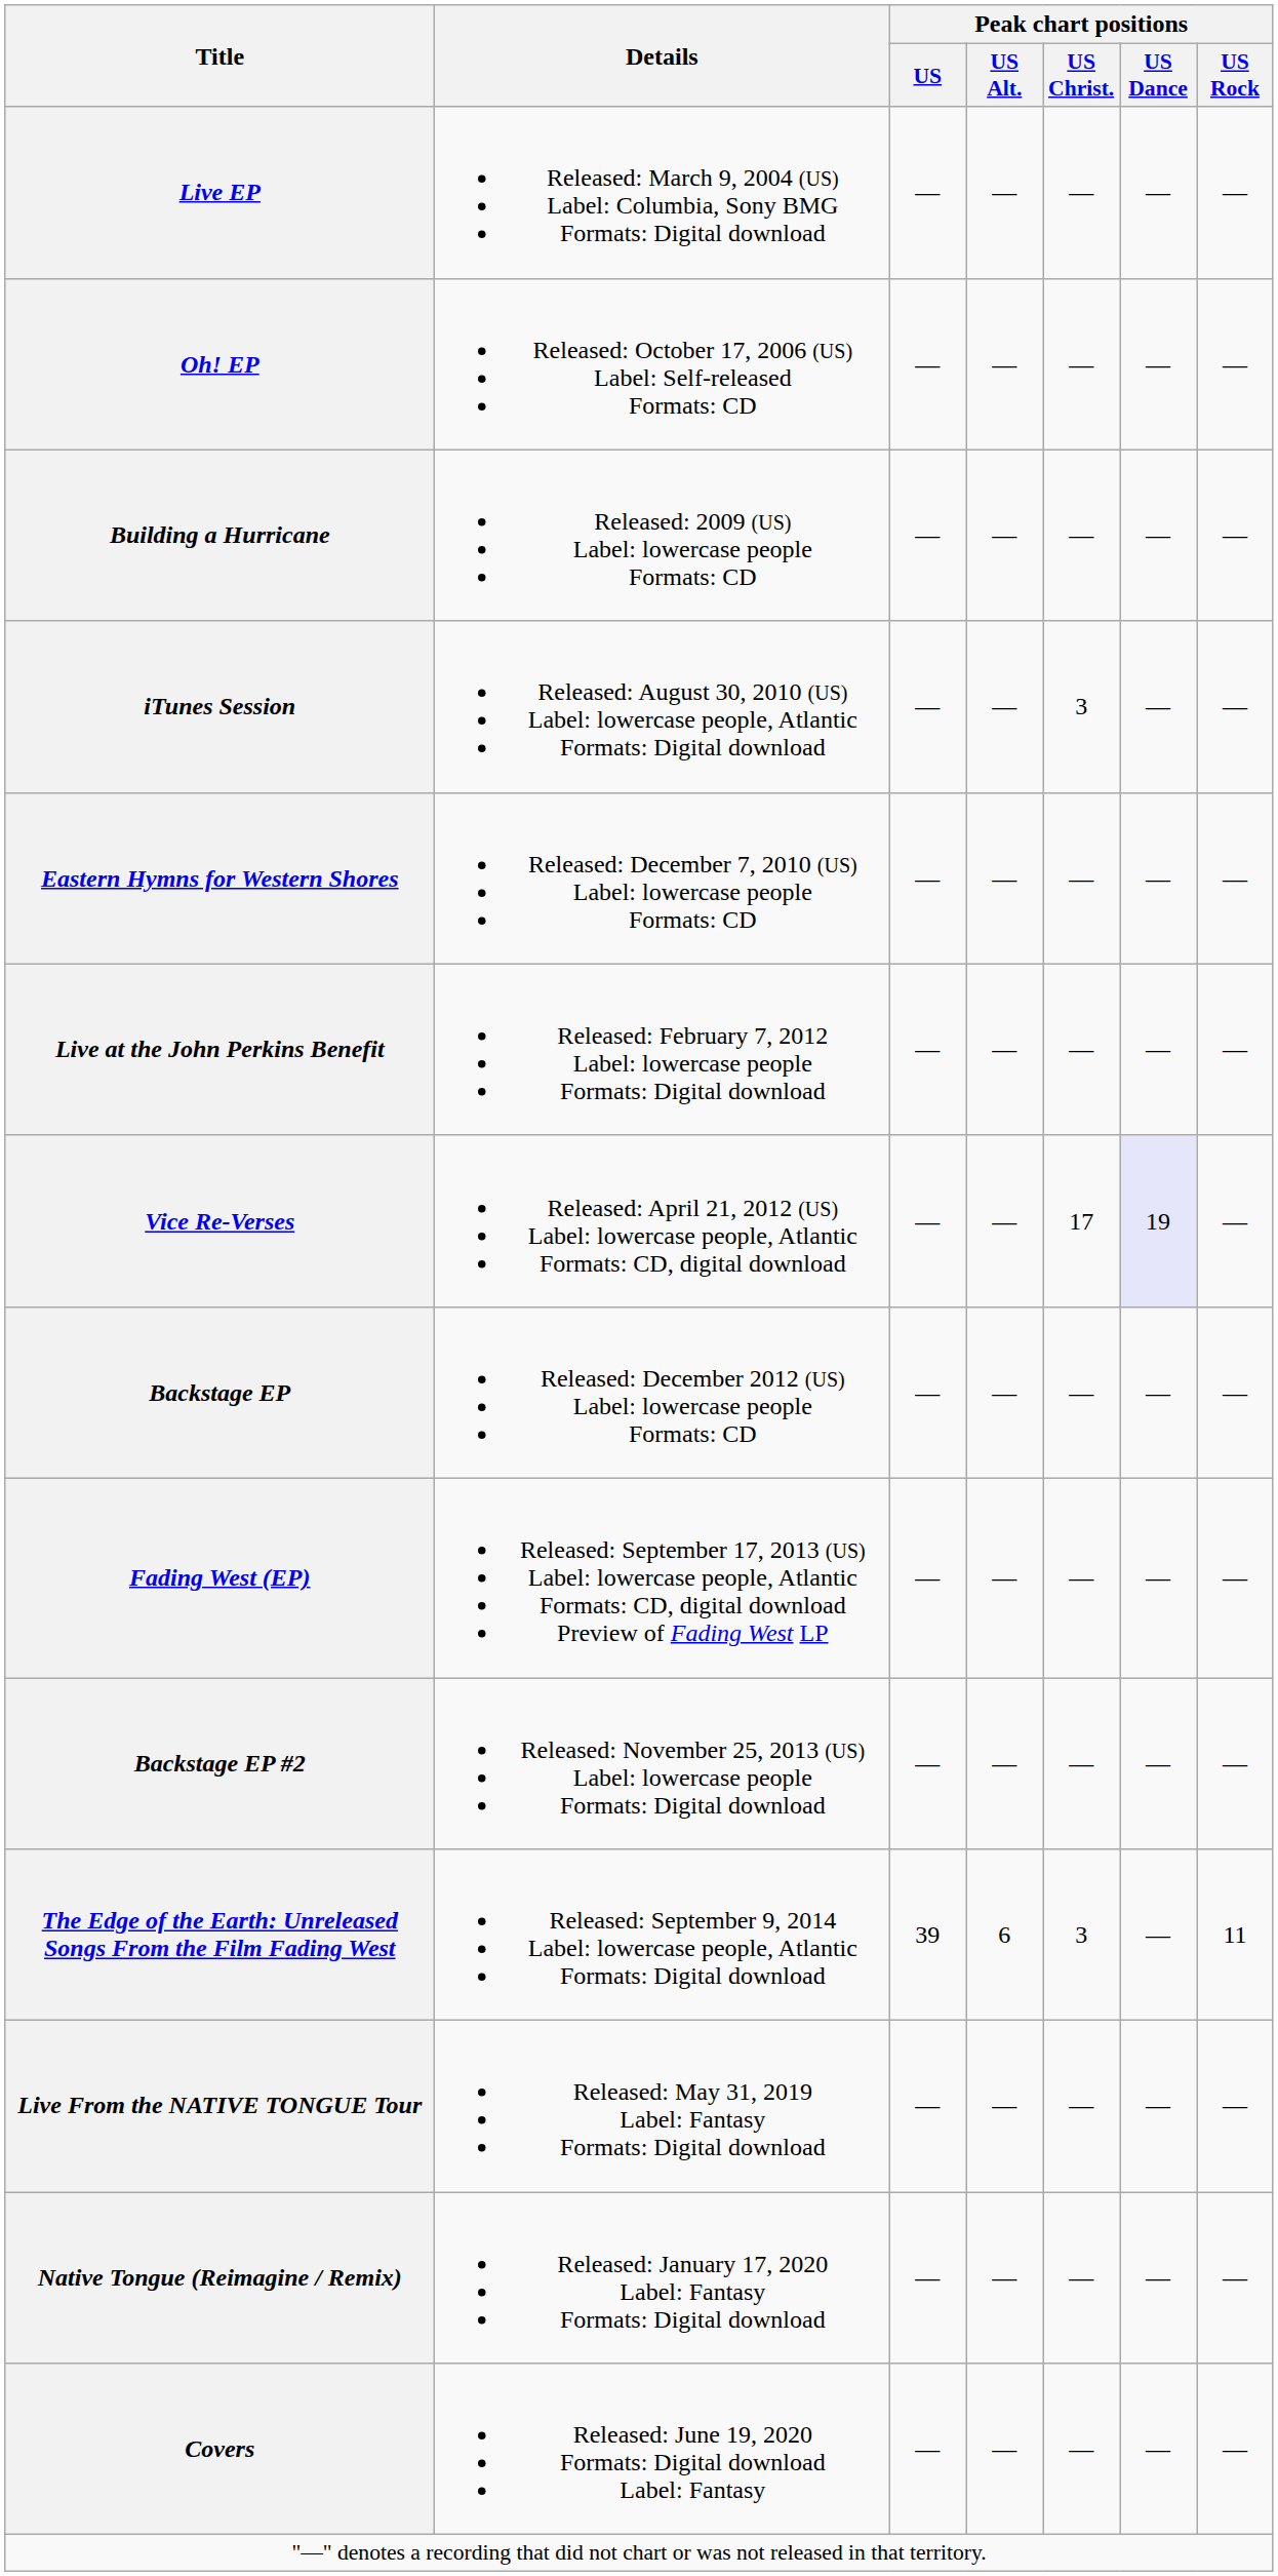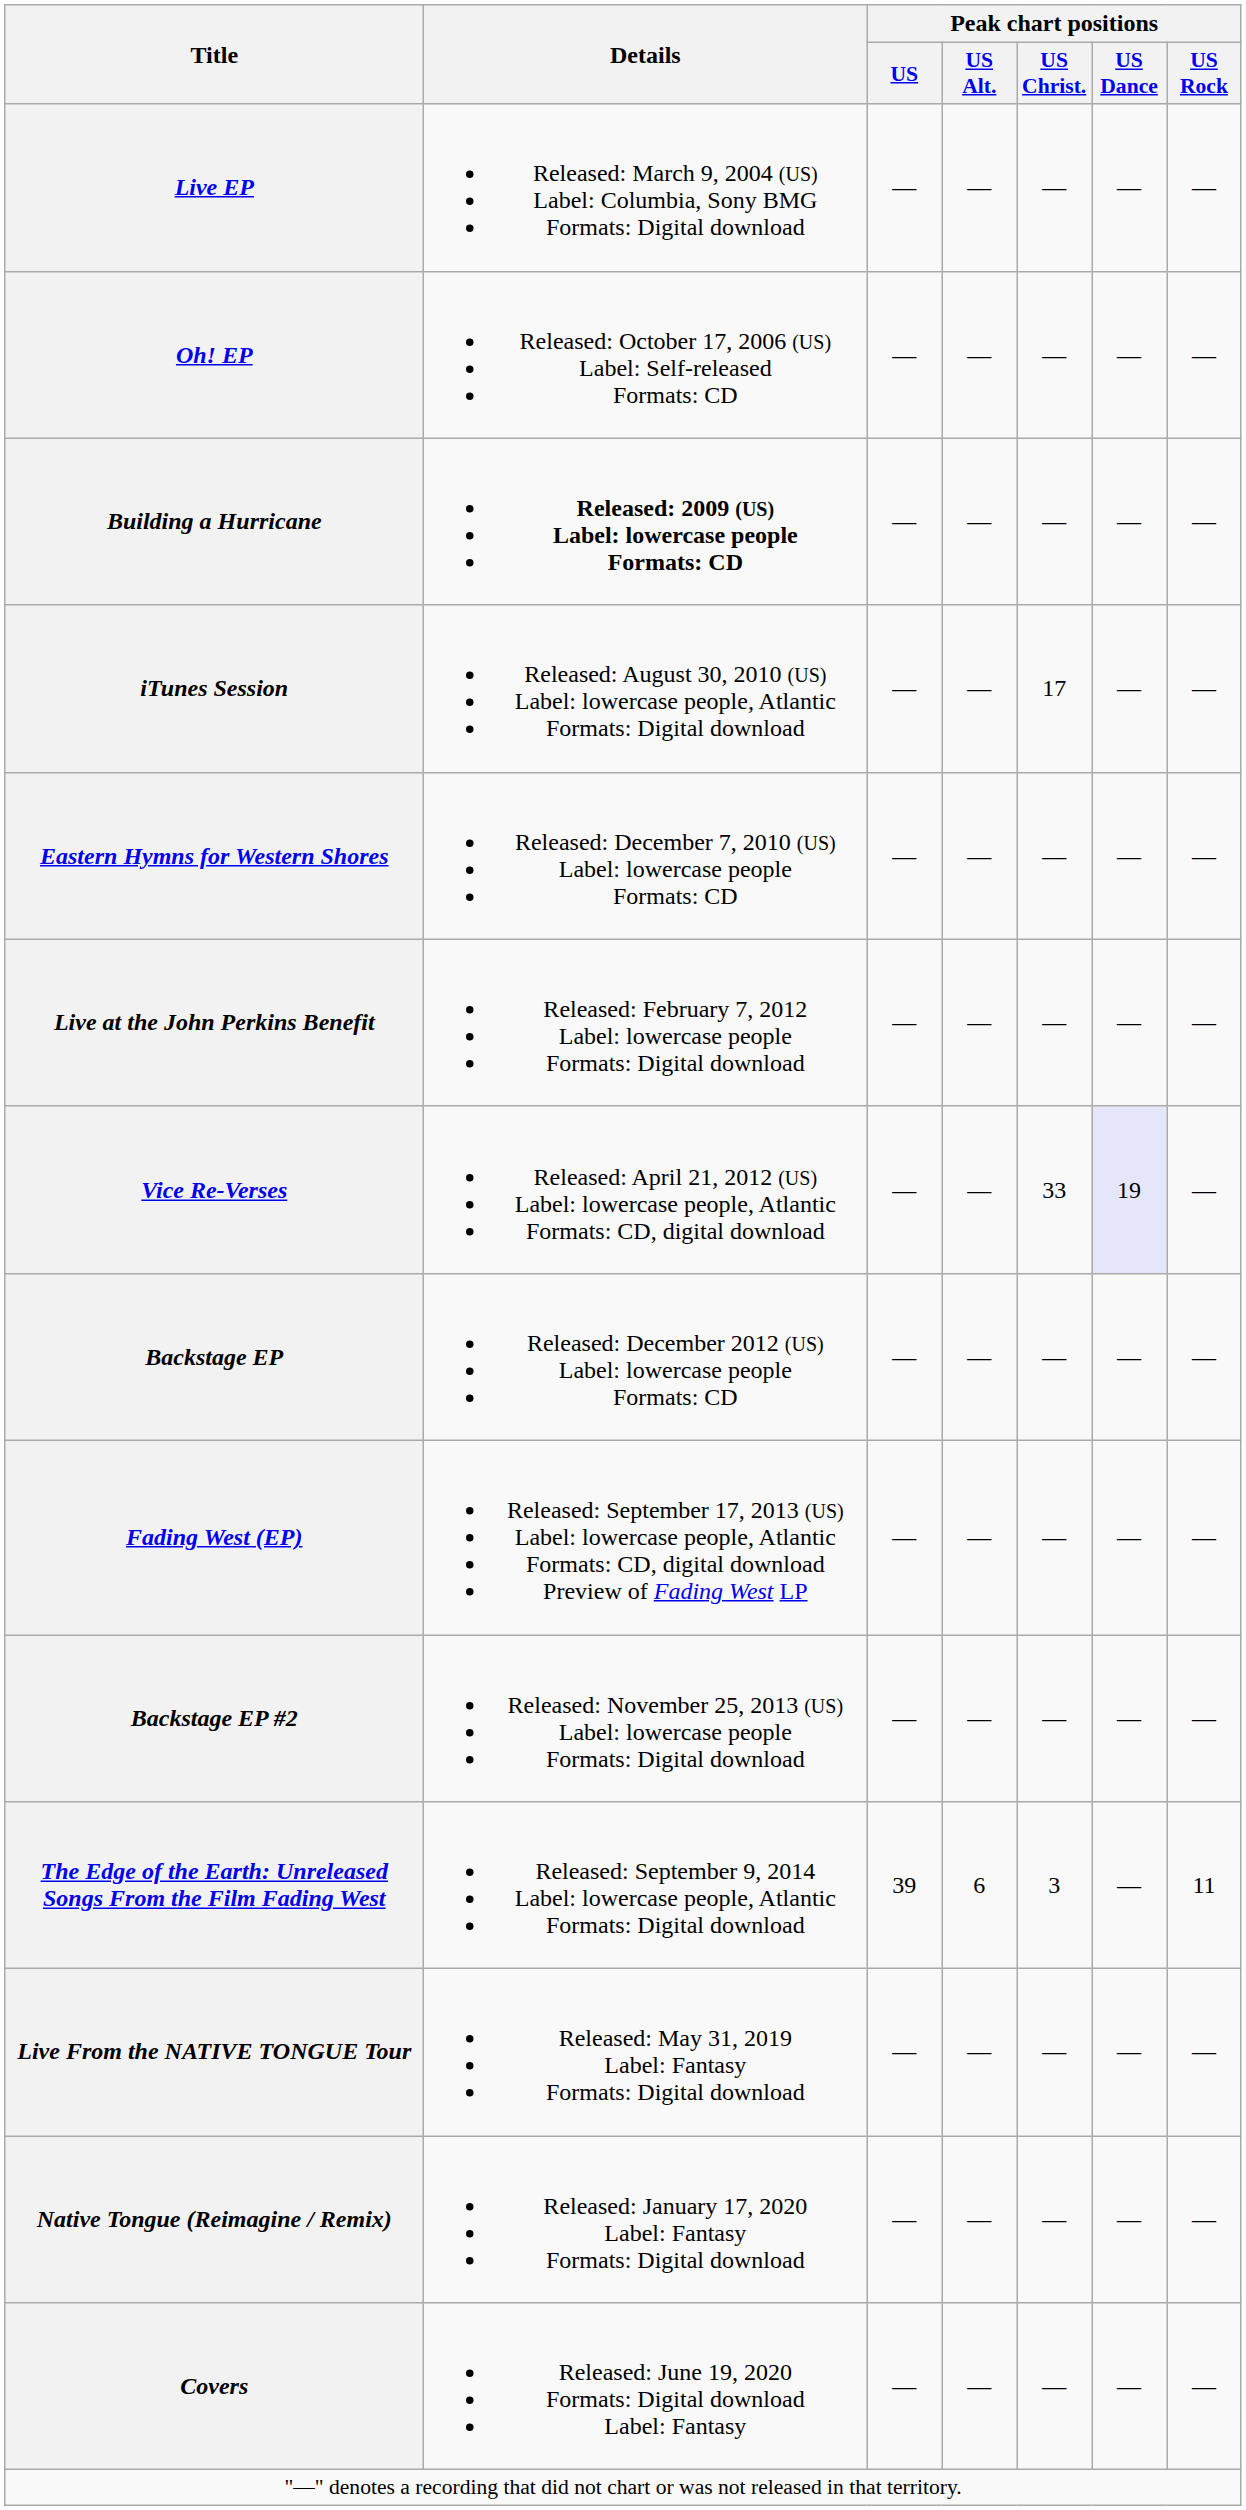 <table class="wikitable plainrowheaders" style="text-align:center;">
 <tr>
 <th scope="col" rowspan="2" style="width:17em;">Title</th>
 <th scope="col" rowspan="2" style="width:18em;">Details</th>
 <th scope="col" colspan="5">Peak chart positions</th>
 </tr>
 <tr>
 <th scope="col" style="width:3em;font-size:90%;"><a href='#'>US</a><br></th>
 <th scope="col" style="width:3em;font-size:90%;"><a href='#'>US<br>Alt.</a><br></th>
 <th scope="col" style="width:3em;font-size:90%;"><a href='#'>US<br>Christ.</a><br></th>
 <th scope="col" style="width:3em;font-size:90%;"><a href='#'>US<br>Dance</a><br></th>
 <th scope="col" style="width:3em;font-size:90%;"><a href='#'>US<br>Rock</a><br></th>
 </tr>
 <tr>
 <th scope="row"><em><a href='#'>Live EP</a></em></th>
 <td><br><ul><li>Released: March 9, 2004 <small>(US)</small></li><li>Label: Columbia, Sony BMG</li><li>Formats: Digital download</li></ul></td>
 <td>—</td>
 <td>—</td>
 <td>—</td>
 <td>—</td>
 <td>—</td>
 </tr>
 <tr>
 <th scope="row"><em><a href='#'>Oh! EP</a></em></th>
 <td><br><ul><li>Released: October 17, 2006 <small>(US)</small></li><li>Label: Self-released</li><li>Formats: CD</li></ul></td>
 <td>—</td>
 <td>—</td>
 <td>—</td>
 <td>—</td>
 <td>—</td>
 </tr>
 <tr>
 <th scope="row"><em>Building a Hurricane</em></th>
-<td><br><ul><li>Released: 2009 <small>(US)</small></li><li>Label: lowercase people</li><li>Formats: CD</li></ul></td>
+<td><strong><br><ul><li>Released: 2009 <small>(US)</small></li><li>Label: lowercase people</li><li>Formats: CD</li></ul></strong></td>
 <td>—</td>
 <td>—</td>
 <td>—</td>
 <td>—</td>
 <td>—</td>
 </tr>
 <tr>
 <th scope="row"><em>iTunes Session</em></th>
 <td><br><ul><li>Released: August 30, 2010 <small>(US)</small></li><li>Label: lowercase people, Atlantic</li><li>Formats: Digital download</li></ul></td>
 <td>—</td>
 <td>—</td>
-<td>3</td>
+<td>17</td>
 <td>—</td>
 <td>—</td>
 </tr>
 <tr>
 <th scope="row"><em><a href='#'>Eastern Hymns for Western Shores</a></em></th>
 <td><br><ul><li>Released: December 7, 2010 <small>(US)</small></li><li>Label: lowercase people</li><li>Formats: CD</li></ul></td>
 <td>—</td>
 <td>—</td>
 <td>—</td>
 <td>—</td>
 <td>—</td>
 </tr>
 <tr>
 <th scope="row"><em>Live at the John Perkins Benefit</em></th>
 <td><br><ul><li>Released: February 7, 2012</li><li>Label: lowercase people</li><li>Formats: Digital download</li></ul></td>
 <td>—</td>
 <td>—</td>
 <td>—</td>
 <td>—</td>
 <td>—</td>
 </tr>
 <tr>
 <th scope="row"><em><a href='#'>Vice Re-Verses</a></em></th>
 <td><br><ul><li>Released: April 21, 2012 <small>(US)</small></li><li>Label: lowercase people, Atlantic</li><li>Formats: CD, digital download</li></ul></td>
 <td>—</td>
 <td>—</td>
-<td>17</td>
+<td>33</td>
 <td style="background: lavender;">19</td>
 <td>—</td>
 </tr>
 <tr>
 <th scope="row"><em>Backstage EP</em></th>
 <td><br><ul><li>Released: December 2012 <small>(US)</small></li><li>Label: lowercase people</li><li>Formats: CD</li></ul></td>
 <td>—</td>
 <td>—</td>
 <td>—</td>
 <td>—</td>
 <td>—</td>
 </tr>
 <tr>
 <th scope="row"><em><a href='#'>Fading West (EP)</a></em></th>
 <td><br><ul><li>Released: September 17, 2013 <small>(US)</small></li><li>Label: lowercase people, Atlantic</li><li>Formats: CD, digital download</li><li>Preview of <em><a href='#'>Fading West</a></em> <a href='#'>LP</a></li></ul></td>
 <td>—</td>
 <td>—</td>
 <td>—</td>
 <td>—</td>
 <td>—</td>
 </tr>
 <tr>
 <th scope="row"><em>Backstage EP #2</em></th>
 <td><br><ul><li>Released: November 25, 2013 <small>(US)</small></li><li>Label: lowercase people</li><li>Formats: Digital download</li></ul></td>
 <td>—</td>
 <td>—</td>
 <td>—</td>
 <td>—</td>
 <td>—</td>
 </tr>
 <tr>
 <th scope="row"><em><a href='#'>The Edge of the Earth: Unreleased Songs From the Film Fading West</a></em></th>
 <td><br><ul><li>Released: September 9, 2014</li><li>Label: lowercase people, Atlantic</li><li>Formats: Digital download</li></ul></td>
 <td>39</td>
 <td>6</td>
 <td>3</td>
 <td>—</td>
 <td>11</td>
 </tr>
 <tr>
 <th scope="row"><em>Live From the NATIVE TONGUE Tour</em></th>
 <td><br><ul><li>Released: May 31, 2019</li><li>Label: Fantasy</li><li>Formats: Digital download</li></ul></td>
 <td>—</td>
 <td>—</td>
 <td>—</td>
 <td>—</td>
 <td>—</td>
 </tr>
 <tr>
 <th scope="row"><em>Native Tongue (Reimagine / Remix)</em></th>
 <td><br><ul><li>Released: January 17, 2020</li><li>Label: Fantasy</li><li>Formats: Digital download</li></ul></td>
 <td>—</td>
 <td>—</td>
 <td>—</td>
 <td>—</td>
 <td>—</td>
 </tr>
 <tr>
 <th scope="row"><em>Covers</em></th>
 <td><br><ul><li>Released: June 19, 2020</li><li>Formats: Digital download</li><li>Label: Fantasy</li></ul></td>
 <td>—</td>
 <td>—</td>
 <td>—</td>
 <td>—</td>
 <td>—</td>
 </tr>
 <tr>
 <td colspan="8" style="font-size:90%">"—" denotes a recording that did not chart or was not released in that territory.</td>
 </tr>
 </table>
